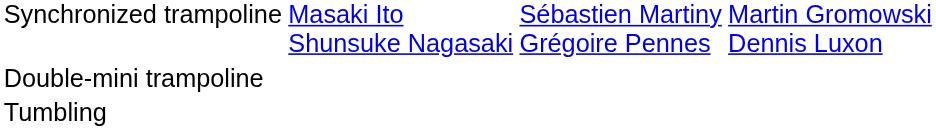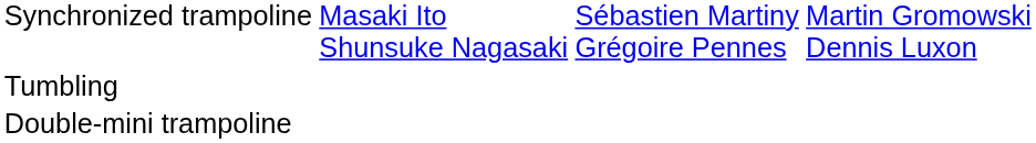 <table>
 <tr>
 <td>Synchronized trampoline<br></td>
 <td><br><a href='#'>Masaki Ito</a><br><a href='#'>Shunsuke Nagasaki</a></td>
 <td><br><a href='#'>Sébastien Martiny</a><br><a href='#'>Grégoire Pennes</a></td>
 <td><br><a href='#'>Martin Gromowski</a><br><a href='#'>Dennis Luxon</a></td>
 </tr>
 <tr>
+<td>Tumbling<br></td>
+<td></td>
+<td></td>
+<td></td>
+</tr>
+<tr>
 <td>Double-mini trampoline<br></td>
 <td></td>
 <td></td>
 <td></td>
 </tr>
-<tr>
-<td>Tumbling<br></td>
-<td></td>
-<td></td>
-<td></td>
-</tr>
 </table>
